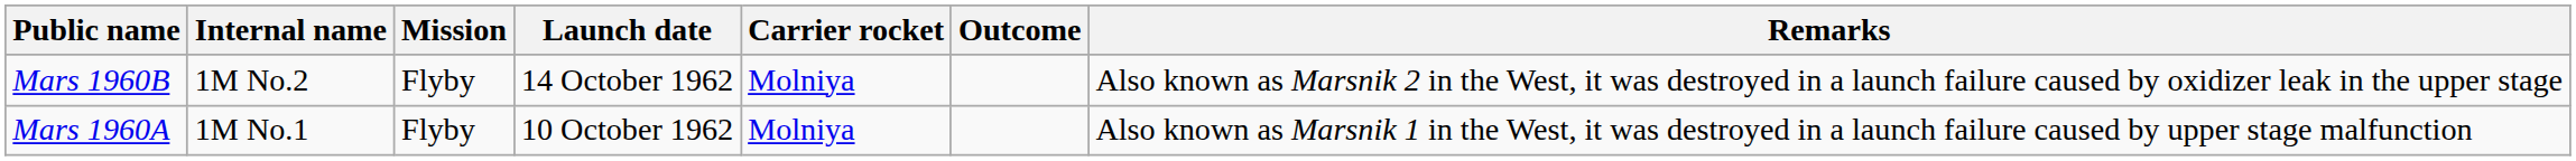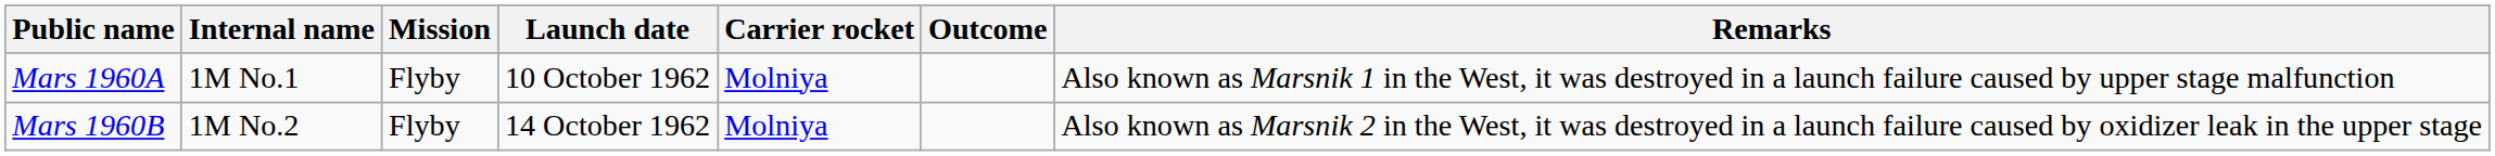 <table class="wikitable sortable">
 <tr>
 <th>Public name</th>
 <th>Internal name</th>
 <th>Mission</th>
 <th>Launch date</th>
 <th>Carrier rocket</th>
 <th>Outcome</th>
 <th>Remarks</th>
 </tr>
 <tr>
+<td><em><a href='#'>Mars 1960A</a></em></td>
+<td>1M No.1</td>
+<td>Flyby</td>
+<td>10 October 1962</td>
+<td><a href='#'>Molniya</a></td>
+<td></td>
+<td>Also known as <em>Marsnik 1</em> in the West, it was destroyed in a launch failure caused by upper stage malfunction</td>
+</tr>
+<tr>
 <td><em><a href='#'>Mars 1960B</a></em></td>
 <td>1M No.2</td>
 <td>Flyby</td>
 <td>14 October 1962</td>
 <td><a href='#'>Molniya</a></td>
 <td></td>
 <td>Also known as <em>Marsnik 2</em> in the West, it was destroyed in a launch failure caused by oxidizer leak in the upper stage</td>
 </tr>
-<tr>
-<td><em><a href='#'>Mars 1960A</a></em></td>
-<td>1M No.1</td>
-<td>Flyby</td>
-<td>10 October 1962</td>
-<td><a href='#'>Molniya</a></td>
-<td></td>
-<td>Also known as <em>Marsnik 1</em> in the West, it was destroyed in a launch failure caused by upper stage malfunction</td>
-</tr>
 </table>
